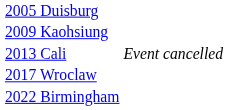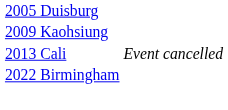 <table>
 <tr>
 <td><a href='#'>2005 Duisburg</a></td>
 <td></td>
 <td></td>
 <td></td>
 </tr>
 <tr>
 <td><a href='#'>2009 Kaohsiung</a></td>
 <td></td>
 <td></td>
 <td></td>
 </tr>
 <tr>
 <td><a href='#'>2013 Cali</a></td>
 <td colspan=3><em>Event cancelled</em></td>
 </tr>
 <tr>
-<td><a href='#'>2017 Wroclaw</a></td>
-<td></td>
-<td></td>
-<td></td>
-</tr>
-<tr>
 <td><a href='#'>2022 Birmingham</a></td>
 <td></td>
 <td></td>
 <td></td>
 </tr>
 </table>
